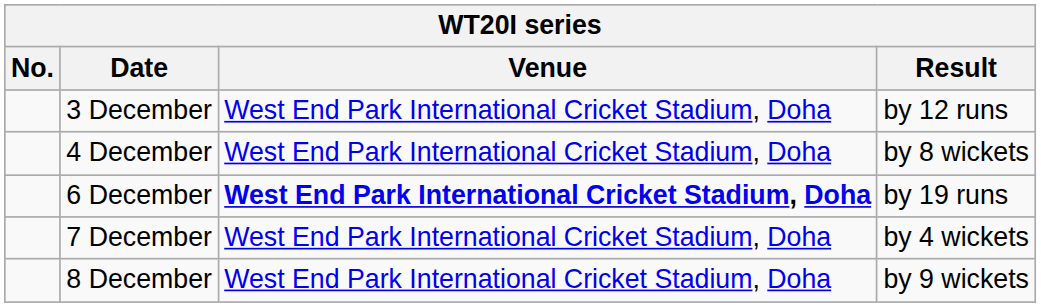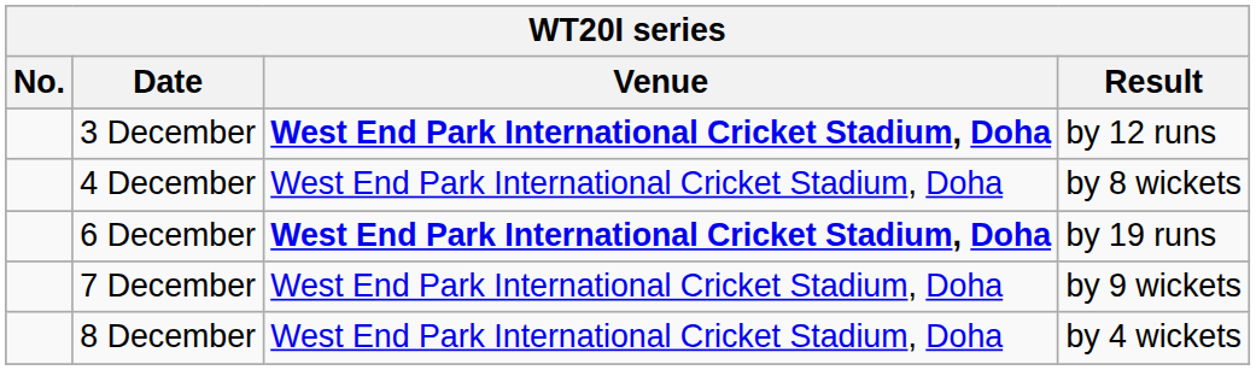 <table class="wikitable">
 <tr>
 <th colspan="5">WT20I series</th>
 </tr>
 <tr>
 <th>No.</th>
 <th>Date</th>
 <th>Venue</th>
 <th>Result</th>
 </tr>
 <tr>
 <td></td>
 <td>3 December</td>
-<td><a href='#'>West End Park International Cricket Stadium</a>, <a href='#'>Doha</a></td>
+<td><strong><a href='#'>West End Park International Cricket Stadium</a>, <a href='#'>Doha</a></strong></td>
 <td> by 12 runs</td>
 </tr>
 <tr>
 <td></td>
 <td>4 December</td>
 <td><a href='#'>West End Park International Cricket Stadium</a>, <a href='#'>Doha</a></td>
 <td> by 8 wickets</td>
 </tr>
 <tr>
 <td></td>
 <td>6 December</td>
 <td><strong><a href='#'>West End Park International Cricket Stadium</a>, <a href='#'>Doha</a></strong></td>
 <td> by 19 runs</td>
 </tr>
 <tr>
 <td></td>
 <td>7 December</td>
 <td><a href='#'>West End Park International Cricket Stadium</a>, <a href='#'>Doha</a></td>
-<td> by 4 wickets</td>
+<td> by 9 wickets</td>
 </tr>
 <tr>
 <td></td>
 <td>8 December</td>
 <td><a href='#'>West End Park International Cricket Stadium</a>, <a href='#'>Doha</a></td>
-<td> by 9 wickets</td>
+<td> by 4 wickets</td>
 </tr>
 </table>
